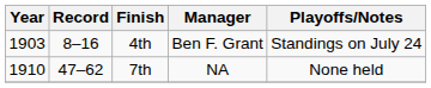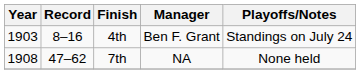 <table class="wikitable">
 <tr style="background: #F2F2F2;">
 <th>Year</th>
 <th>Record</th>
 <th>Finish</th>
 <th>Manager</th>
 <th>Playoffs/Notes</th>
 </tr>
 <tr align=center>
 <td>1903</td>
 <td>8–16</td>
 <td>4th</td>
 <td>Ben F. Grant</td>
 <td>Standings on July 24</td>
 </tr>
 <tr align=center>
-<td>1910</td>
+<td>1908</td>
 <td>47–62</td>
 <td>7th</td>
 <td>NA</td>
 <td>None held</td>
 </tr>
 <tr align=center>
 </tr>
 </table>
